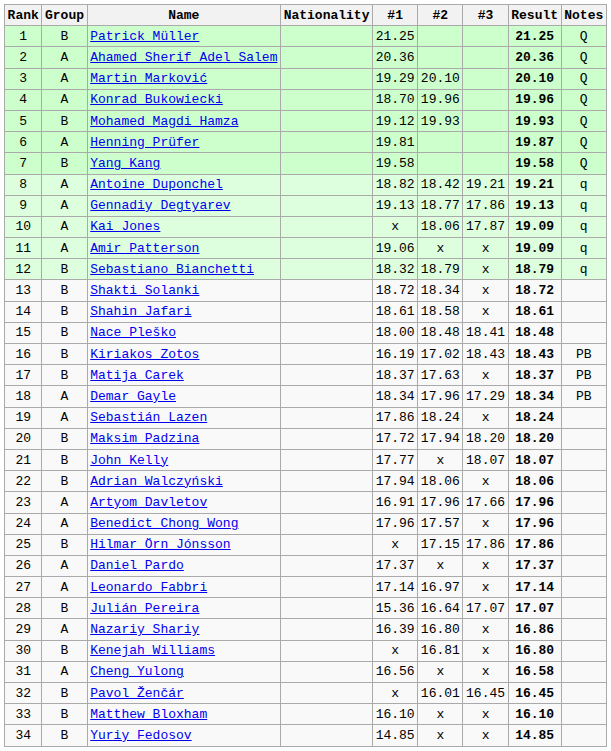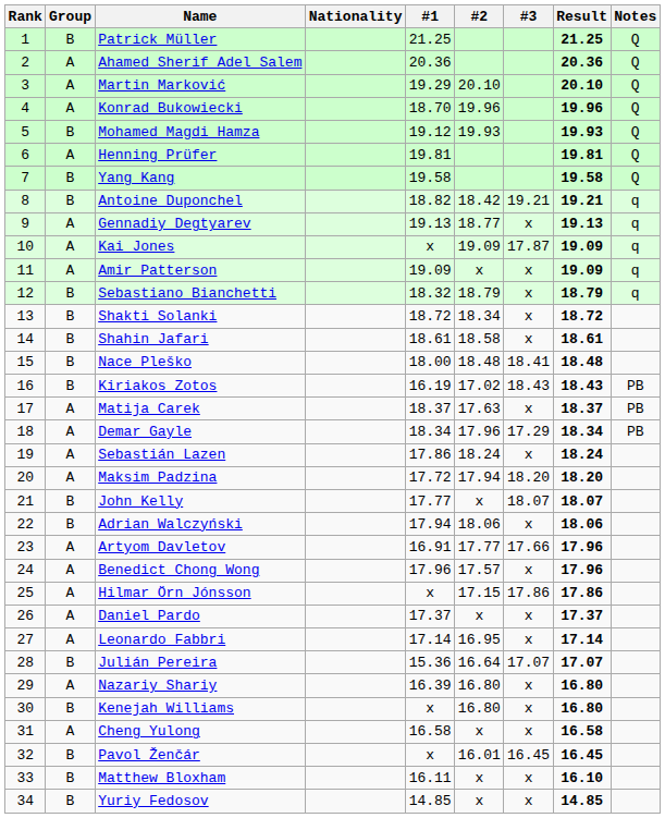 <table class="wikitable sortable" style="text-align:center">
 <tr>
 <th>Rank</th>
 <th>Group</th>
 <th>Name</th>
 <th>Nationality</th>
 <th>#1</th>
 <th>#2</th>
 <th>#3</th>
 <th>Result</th>
 <th>Notes</th>
 </tr>
 <tr bgcolor=ccffcc>
 <td>1</td>
 <td>B</td>
 <td align=left><a href='#'>Patrick Müller</a></td>
 <td align=left></td>
 <td>21.25</td>
 <td></td>
 <td></td>
 <td><strong>21.25</strong></td>
 <td>Q</td>
 </tr>
 <tr bgcolor=ccffcc>
 <td>2</td>
 <td>A</td>
 <td align=left><a href='#'>Ahamed Sherif Adel Salem</a></td>
 <td align=left></td>
 <td>20.36</td>
 <td></td>
 <td></td>
 <td><strong>20.36</strong></td>
 <td>Q</td>
 </tr>
 <tr bgcolor=ccffcc>
 <td>3</td>
 <td>A</td>
 <td align=left><a href='#'>Martin Marković</a></td>
 <td align=left></td>
 <td>19.29</td>
 <td>20.10</td>
 <td></td>
 <td><strong>20.10</strong></td>
 <td>Q</td>
 </tr>
 <tr bgcolor=ccffcc>
 <td>4</td>
 <td>A</td>
 <td align=left><a href='#'>Konrad Bukowiecki</a></td>
 <td align=left></td>
 <td>18.70</td>
 <td>19.96</td>
 <td></td>
 <td><strong>19.96</strong></td>
 <td>Q</td>
 </tr>
 <tr bgcolor=ccffcc>
 <td>5</td>
 <td>B</td>
 <td align=left><a href='#'>Mohamed Magdi Hamza</a></td>
 <td align=left></td>
 <td>19.12</td>
 <td>19.93</td>
 <td></td>
 <td><strong>19.93</strong></td>
 <td>Q</td>
 </tr>
 <tr bgcolor=ccffcc>
 <td>6</td>
 <td>A</td>
 <td align=left><a href='#'>Henning Prüfer</a></td>
 <td align=left></td>
 <td>19.81</td>
 <td></td>
 <td></td>
-<td><strong>19.87</strong></td>
+<td><strong>19.81</strong></td>
 <td>Q</td>
 </tr>
 <tr bgcolor=ccffcc>
 <td>7</td>
 <td>B</td>
 <td align=left><a href='#'>Yang Kang</a></td>
 <td align=left></td>
 <td>19.58</td>
 <td></td>
 <td></td>
 <td><strong>19.58</strong></td>
 <td>Q</td>
 </tr>
 <tr bgcolor=ddffdd>
 <td>8</td>
-<td>A</td>
+<td>B</td>
 <td align=left><a href='#'>Antoine Duponchel</a></td>
 <td align=left></td>
 <td>18.82</td>
 <td>18.42</td>
 <td>19.21</td>
 <td><strong>19.21</strong></td>
 <td>q</td>
 </tr>
 <tr bgcolor=ddffdd>
 <td>9</td>
 <td>A</td>
 <td align=left><a href='#'>Gennadiy Degtyarev</a></td>
 <td align=left></td>
 <td>19.13</td>
 <td>18.77</td>
-<td>17.86</td>
+<td>x</td>
 <td><strong>19.13</strong></td>
 <td>q</td>
 </tr>
 <tr bgcolor=ddffdd>
 <td>10</td>
 <td>A</td>
 <td align=left><a href='#'>Kai Jones</a></td>
 <td align=left></td>
 <td>x</td>
-<td>18.06</td>
+<td>19.09</td>
 <td>17.87</td>
 <td><strong>19.09</strong></td>
 <td>q</td>
 </tr>
 <tr bgcolor=ddffdd>
 <td>11</td>
 <td>A</td>
 <td align=left><a href='#'>Amir Patterson</a></td>
 <td align=left></td>
-<td>19.06</td>
+<td>19.09</td>
 <td>x</td>
 <td>x</td>
 <td><strong>19.09</strong></td>
 <td>q</td>
 </tr>
 <tr bgcolor=ddffdd>
 <td>12</td>
 <td>B</td>
 <td align=left><a href='#'>Sebastiano Bianchetti</a></td>
 <td align=left></td>
 <td>18.32</td>
 <td>18.79</td>
 <td>x</td>
 <td><strong>18.79</strong></td>
 <td>q</td>
 </tr>
 <tr>
 <td>13</td>
 <td>B</td>
 <td align=left><a href='#'>Shakti Solanki</a></td>
 <td align=left></td>
 <td>18.72</td>
 <td>18.34</td>
 <td>x</td>
 <td><strong>18.72</strong></td>
 <td></td>
 </tr>
 <tr>
 <td>14</td>
 <td>B</td>
 <td align=left><a href='#'>Shahin Jafari</a></td>
 <td align=left></td>
 <td>18.61</td>
 <td>18.58</td>
 <td>x</td>
 <td><strong>18.61</strong></td>
 <td></td>
 </tr>
 <tr>
 <td>15</td>
 <td>B</td>
 <td align=left><a href='#'>Nace Pleško</a></td>
 <td align=left></td>
 <td>18.00</td>
 <td>18.48</td>
 <td>18.41</td>
 <td><strong>18.48</strong></td>
 <td></td>
 </tr>
 <tr>
 <td>16</td>
 <td>B</td>
 <td align=left><a href='#'>Kiriakos Zotos</a></td>
 <td align=left></td>
 <td>16.19</td>
 <td>17.02</td>
 <td>18.43</td>
 <td><strong>18.43</strong></td>
 <td>PB</td>
 </tr>
 <tr>
 <td>17</td>
-<td>B</td>
+<td>A</td>
 <td align=left><a href='#'>Matija Carek</a></td>
 <td align=left></td>
 <td>18.37</td>
 <td>17.63</td>
 <td>x</td>
 <td><strong>18.37</strong></td>
 <td>PB</td>
 </tr>
 <tr>
 <td>18</td>
 <td>A</td>
 <td align=left><a href='#'>Demar Gayle</a></td>
 <td align=left></td>
 <td>18.34</td>
 <td>17.96</td>
 <td>17.29</td>
 <td><strong>18.34</strong></td>
 <td>PB</td>
 </tr>
 <tr>
 <td>19</td>
 <td>A</td>
 <td align=left><a href='#'>Sebastián Lazen</a></td>
 <td align=left></td>
 <td>17.86</td>
 <td>18.24</td>
 <td>x</td>
 <td><strong>18.24</strong></td>
 <td></td>
 </tr>
 <tr>
 <td>20</td>
-<td>B</td>
+<td>A</td>
 <td align=left><a href='#'>Maksim Padzina</a></td>
 <td align=left></td>
 <td>17.72</td>
 <td>17.94</td>
 <td>18.20</td>
 <td><strong>18.20</strong></td>
 <td></td>
 </tr>
 <tr>
 <td>21</td>
 <td>B</td>
 <td align=left><a href='#'>John Kelly</a></td>
 <td align=left></td>
 <td>17.77</td>
 <td>x</td>
 <td>18.07</td>
 <td><strong>18.07</strong></td>
 <td></td>
 </tr>
 <tr>
 <td>22</td>
 <td>B</td>
 <td align=left><a href='#'>Adrian Walczyński</a></td>
 <td align=left></td>
 <td>17.94</td>
 <td>18.06</td>
 <td>x</td>
 <td><strong>18.06</strong></td>
 <td></td>
 </tr>
 <tr>
 <td>23</td>
 <td>A</td>
 <td align=left><a href='#'>Artyom Davletov</a></td>
 <td align=left></td>
 <td>16.91</td>
-<td>17.96</td>
+<td>17.77</td>
 <td>17.66</td>
 <td><strong>17.96</strong></td>
 <td></td>
 </tr>
 <tr>
 <td>24</td>
 <td>A</td>
 <td align=left><a href='#'>Benedict Chong Wong</a></td>
 <td align=left></td>
 <td>17.96</td>
 <td>17.57</td>
 <td>x</td>
 <td><strong>17.96</strong></td>
 <td></td>
 </tr>
 <tr>
 <td>25</td>
-<td>B</td>
+<td>A</td>
 <td align=left><a href='#'>Hilmar Örn Jónsson</a></td>
 <td align=left></td>
 <td>x</td>
 <td>17.15</td>
 <td>17.86</td>
 <td><strong>17.86</strong></td>
 <td></td>
 </tr>
 <tr>
 <td>26</td>
 <td>A</td>
 <td align=left><a href='#'>Daniel Pardo</a></td>
 <td align=left></td>
 <td>17.37</td>
 <td>x</td>
 <td>x</td>
 <td><strong>17.37</strong></td>
 <td></td>
 </tr>
 <tr>
 <td>27</td>
 <td>A</td>
 <td align=left><a href='#'>Leonardo Fabbri</a></td>
 <td align=left></td>
 <td>17.14</td>
-<td>16.97</td>
+<td>16.95</td>
 <td>x</td>
 <td><strong>17.14</strong></td>
 <td></td>
 </tr>
 <tr>
 <td>28</td>
 <td>B</td>
 <td align=left><a href='#'>Julián Pereira</a></td>
 <td align=left></td>
 <td>15.36</td>
 <td>16.64</td>
 <td>17.07</td>
 <td><strong>17.07</strong></td>
 <td></td>
 </tr>
 <tr>
 <td>29</td>
 <td>A</td>
 <td align=left><a href='#'>Nazariy Shariy</a></td>
 <td align=left></td>
 <td>16.39</td>
 <td>16.80</td>
 <td>x</td>
-<td><strong>16.86</strong></td>
+<td><strong>16.80</strong></td>
 <td></td>
 </tr>
 <tr>
 <td>30</td>
 <td>B</td>
 <td align=left><a href='#'>Kenejah Williams</a></td>
 <td align=left></td>
 <td>x</td>
-<td>16.81</td>
+<td>16.80</td>
 <td>x</td>
 <td><strong>16.80</strong></td>
 <td></td>
 </tr>
 <tr>
 <td>31</td>
 <td>A</td>
 <td align=left><a href='#'>Cheng Yulong</a></td>
 <td align=left></td>
-<td>16.56</td>
+<td>16.58</td>
 <td>x</td>
 <td>x</td>
 <td><strong>16.58</strong></td>
 <td></td>
 </tr>
 <tr>
 <td>32</td>
 <td>B</td>
 <td align=left><a href='#'>Pavol Ženčár</a></td>
 <td align=left></td>
 <td>x</td>
 <td>16.01</td>
 <td>16.45</td>
 <td><strong>16.45</strong></td>
 <td></td>
 </tr>
 <tr>
 <td>33</td>
 <td>B</td>
 <td align=left><a href='#'>Matthew Bloxham</a></td>
 <td align=left></td>
-<td>16.10</td>
+<td>16.11</td>
 <td>x</td>
 <td>x</td>
 <td><strong>16.10</strong></td>
 <td></td>
 </tr>
 <tr>
 <td>34</td>
 <td>B</td>
 <td align=left><a href='#'>Yuriy Fedosov</a></td>
 <td align=left></td>
 <td>14.85</td>
 <td>x</td>
 <td>x</td>
 <td><strong>14.85</strong></td>
 <td></td>
 </tr>
 </table>
